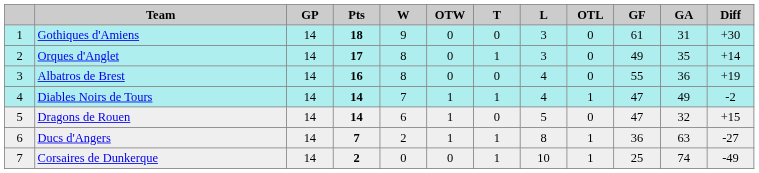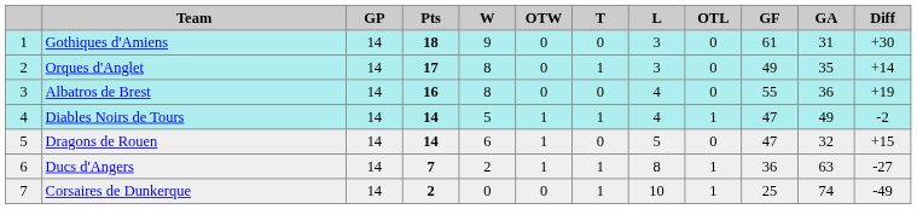 <table cellpadding="3" cellspacing="0" border="1" style="font-size: 95%; border: gray solid 1px; border-collapse: collapse; text-align:center;">
 <tr bgcolor="#CCCCCC">
 <th width="30"></th>
 <th width="300">Team</th>
 <th width="50">GP</th>
 <th width="50">Pts</th>
 <th width="50">W</th>
 <th width="50">OTW</th>
 <th width="50">T</th>
 <th width="50">L</th>
 <th width="50">OTL</th>
 <th width="50">GF</th>
 <th width="50">GA</th>
 <th width="50">Diff</th>
 </tr>
 <tr bgcolor="#AFEEEE">
 <td>1</td>
 <td align="left"><a href='#'>Gothiques d'Amiens</a></td>
 <td>14</td>
 <td><strong>18</strong></td>
 <td>9</td>
 <td>0</td>
 <td>0</td>
 <td>3</td>
 <td>0</td>
 <td>61</td>
 <td>31</td>
 <td>+30</td>
 </tr>
 <tr bgcolor="#AFEEEE">
 <td>2</td>
 <td align="left"><a href='#'>Orques d'Anglet</a></td>
 <td>14</td>
 <td><strong>17</strong></td>
 <td>8</td>
 <td>0</td>
 <td>1</td>
 <td>3</td>
 <td>0</td>
 <td>49</td>
 <td>35</td>
 <td>+14</td>
 </tr>
 <tr bgcolor="#AFEEEE">
 <td>3</td>
 <td align="left"><a href='#'>Albatros de Brest</a></td>
 <td>14</td>
 <td><strong>16</strong></td>
 <td>8</td>
 <td>0</td>
 <td>0</td>
 <td>4</td>
 <td>0</td>
 <td>55</td>
 <td>36</td>
 <td>+19</td>
 </tr>
 <tr bgcolor="#AFEEEE">
 <td>4</td>
 <td align="left"><a href='#'>Diables Noirs de Tours</a></td>
 <td>14</td>
 <td><strong>14</strong></td>
-<td>7</td>
+<td>5</td>
 <td>1</td>
 <td>1</td>
 <td>4</td>
 <td>1</td>
 <td>47</td>
 <td>49</td>
 <td>-2</td>
 </tr>
 <tr bgcolor="#EFEFEF">
 <td>5</td>
 <td align="left"><a href='#'>Dragons de Rouen</a></td>
 <td>14</td>
 <td><strong>14</strong></td>
 <td>6</td>
 <td>1</td>
 <td>0</td>
 <td>5</td>
 <td>0</td>
 <td>47</td>
 <td>32</td>
 <td>+15</td>
 </tr>
 <tr bgcolor="#EFEFEF">
 <td>6</td>
 <td align="left"><a href='#'>Ducs d'Angers</a></td>
 <td>14</td>
 <td><strong> 7</strong></td>
 <td>2</td>
 <td>1</td>
 <td>1</td>
 <td>8</td>
 <td>1</td>
 <td>36</td>
 <td>63</td>
 <td>-27</td>
 </tr>
 <tr bgcolor="#EFEFEF">
 <td>7</td>
 <td align="left"><a href='#'>Corsaires de Dunkerque</a></td>
 <td>14</td>
 <td><strong>2</strong></td>
 <td>0</td>
 <td>0</td>
 <td>1</td>
 <td>10</td>
 <td>1</td>
 <td>25</td>
 <td>74</td>
 <td>-49</td>
 </tr>
 </table>
